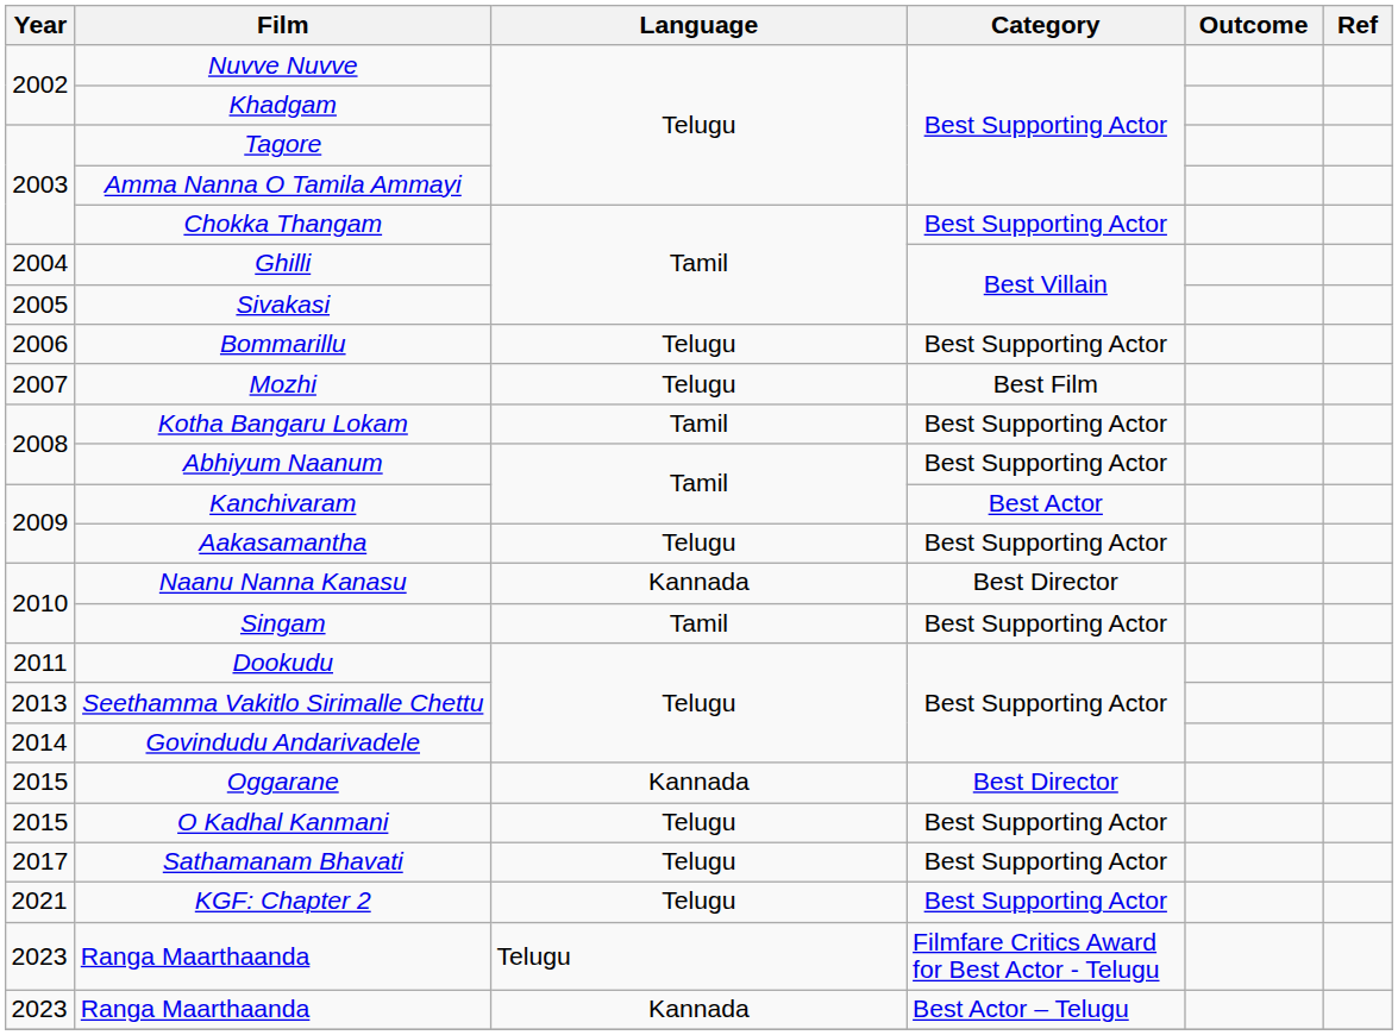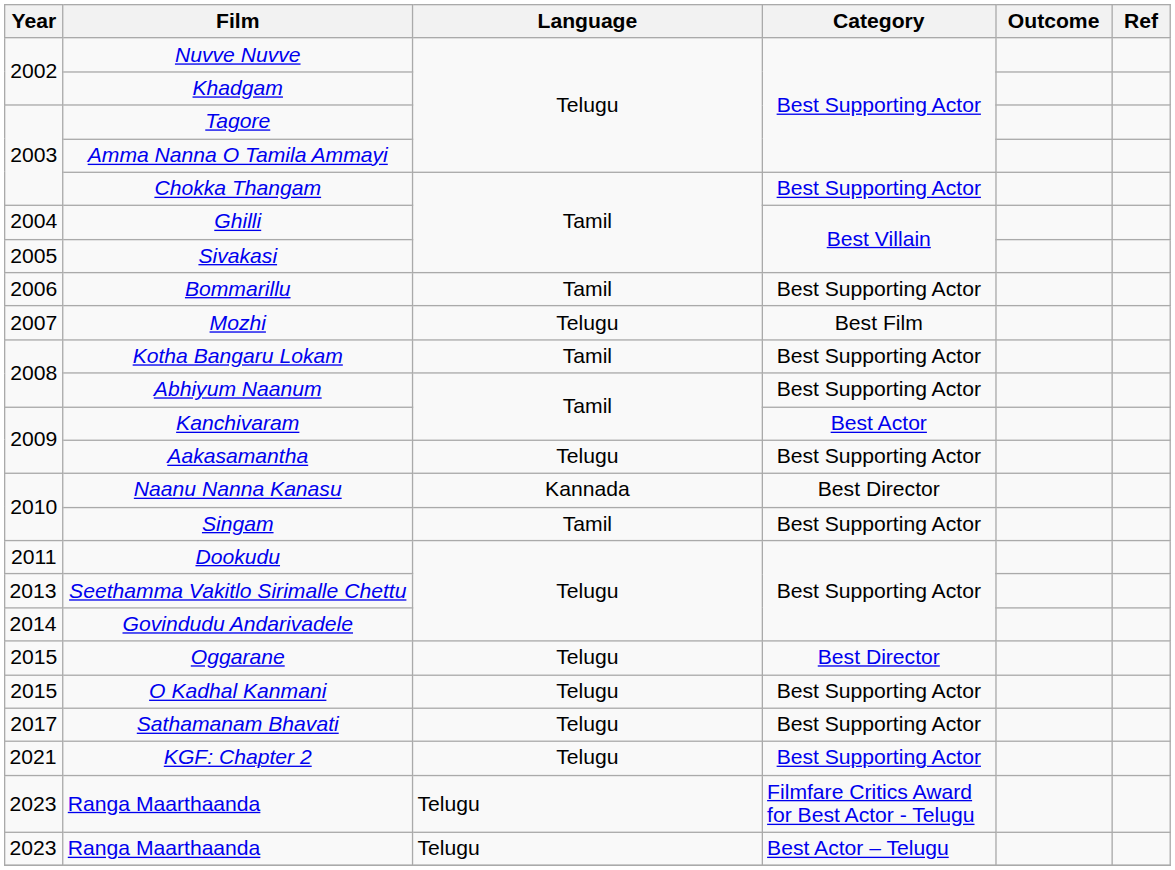 <table class="wikitable" style="width:100%;">
 <tr>
 <th width=5%>Year</th>
 <th style="width:30%;">Film</th>
 <th style="width:30%;">Language</th>
 <th style="width:20%;">Category</th>
 <th style="width:10%;">Outcome</th>
 <th style="width:5%;">Ref</th>
 </tr>
 <tr>
 <td rowspan="2" style="text-align:center;">2002</td>
 <td style="text-align:center;"><em><a href='#'>Nuvve Nuvve</a></em></td>
 <td rowspan="4" style="text-align:center;">Telugu</td>
 <td rowspan="4" style="text-align:center;"><a href='#'>Best Supporting Actor</a></td>
 <td></td>
 <td></td>
 </tr>
 <tr>
 <td style="text-align:center;"><em><a href='#'>Khadgam</a></em></td>
 <td></td>
 <td></td>
 </tr>
 <tr>
 <td rowspan="3" style="text-align:center;">2003</td>
 <td style="text-align:center;"><em><a href='#'>Tagore</a></em></td>
 <td></td>
 <td></td>
 </tr>
 <tr>
 <td style="text-align:center;"><em><a href='#'>Amma Nanna O Tamila Ammayi</a></em></td>
 <td></td>
 <td></td>
 </tr>
 <tr>
 <td style="text-align:center;"><em><a href='#'>Chokka Thangam</a></em></td>
 <td rowspan="3" style="text-align:center;">Tamil</td>
 <td style="text-align:center;"><a href='#'>Best Supporting Actor</a></td>
 <td></td>
 <td></td>
 </tr>
 <tr>
 <td style="text-align:center;">2004</td>
 <td style="text-align:center;"><em><a href='#'>Ghilli</a></em></td>
 <td rowspan="2" style="text-align:center;"><a href='#'>Best Villain</a></td>
 <td></td>
 <td></td>
 </tr>
 <tr>
 <td style="text-align:center;">2005</td>
 <td style="text-align:center;"><em><a href='#'>Sivakasi</a></em></td>
 <td></td>
 <td></td>
 </tr>
 <tr>
 <td style="text-align:center;">2006</td>
 <td style="text-align:center;"><em><a href='#'>Bommarillu</a></em></td>
-<td style="text-align:center;">Telugu</td>
+<td style="text-align:center;">Tamil</td>
 <td style="text-align:center;">Best Supporting Actor</td>
 <td></td>
 <td></td>
 </tr>
 <tr>
 <td style="text-align:center;">2007</td>
 <td style="text-align:center;"><em><a href='#'>Mozhi</a></em></td>
 <td style="text-align:center;">Telugu</td>
 <td style="text-align:center;">Best Film</td>
 <td></td>
 <td></td>
 </tr>
 <tr>
 <td rowspan="2" style="text-align:center;">2008</td>
 <td style="text-align:center;"><em><a href='#'>Kotha Bangaru Lokam</a></em></td>
 <td style="text-align:center;">Tamil</td>
 <td style="text-align:center;">Best Supporting Actor</td>
 <td></td>
 <td></td>
 </tr>
 <tr>
 <td style="text-align:center;"><em><a href='#'>Abhiyum Naanum</a></em></td>
 <td rowspan="2" style="text-align:center;">Tamil</td>
 <td style="text-align:center;">Best Supporting Actor</td>
 <td></td>
 <td></td>
 </tr>
 <tr>
 <td rowspan="2" style="text-align:center;">2009</td>
 <td style="text-align:center;"><em><a href='#'>Kanchivaram</a></em></td>
 <td style="text-align:center;"><a href='#'>Best Actor</a></td>
 <td></td>
 <td></td>
 </tr>
 <tr>
 <td style="text-align:center;"><em><a href='#'>Aakasamantha</a></em></td>
 <td style="text-align:center;">Telugu</td>
 <td style="text-align:center;">Best Supporting Actor</td>
 <td></td>
 <td></td>
 </tr>
 <tr>
 <td rowspan="2" style="text-align:center;">2010</td>
 <td style="text-align:center;"><em><a href='#'>Naanu Nanna Kanasu</a></em></td>
 <td style="text-align:center;">Kannada</td>
 <td style="text-align:center;">Best Director</td>
 <td></td>
 <td></td>
 </tr>
 <tr>
 <td style="text-align:center;"><em><a href='#'>Singam</a></em></td>
 <td style="text-align:center;">Tamil</td>
 <td style="text-align:center;">Best Supporting Actor</td>
 <td></td>
 <td></td>
 </tr>
 <tr>
 <td style="text-align:center;">2011</td>
 <td style="text-align:center;"><em><a href='#'>Dookudu</a></em></td>
 <td rowspan="3" style="text-align:center;">Telugu</td>
 <td rowspan="3" style="text-align:center;">Best Supporting Actor</td>
 <td></td>
 <td></td>
 </tr>
 <tr>
 <td>2013</td>
 <td style="text-align:center;"><em><a href='#'>Seethamma Vakitlo Sirimalle Chettu</a></em></td>
 <td></td>
 <td></td>
 </tr>
 <tr>
 <td>2014</td>
 <td style="text-align:center;"><em><a href='#'>Govindudu Andarivadele</a></em></td>
 <td></td>
 <td></td>
 </tr>
 <tr>
 <td style="text-align:center;">2015</td>
 <td style="text-align:center;"><em><a href='#'>Oggarane</a></em></td>
-<td style="text-align:center;">Kannada</td>
+<td style="text-align:center;">Telugu</td>
 <td style="text-align:center;"><a href='#'>Best Director</a></td>
 <td></td>
 <td></td>
 </tr>
 <tr>
 <td style="text-align:center;">2015</td>
 <td style="text-align:center;"><em><a href='#'>O Kadhal Kanmani</a></em></td>
 <td style="text-align:center;">Telugu</td>
 <td style="text-align:center;">Best Supporting Actor</td>
 <td></td>
 <td></td>
 </tr>
 <tr>
 <td style="text-align:center;">2017</td>
 <td style="text-align:center;"><em><a href='#'>Sathamanam Bhavati</a></em></td>
 <td style="text-align:center;">Telugu</td>
 <td style="text-align:center;">Best Supporting Actor</td>
 <td></td>
 <td></td>
 </tr>
 <tr>
 <td>2021</td>
 <td style="text-align:center;"><em><a href='#'>KGF: Chapter 2</a></em></td>
 <td style="text-align:center;">Telugu</td>
 <td style="text-align:center;"><a href='#'>Best Supporting Actor</a></td>
 <td></td>
 <td></td>
 </tr>
 <tr>
 <td>2023</td>
 <td><a href='#'>Ranga Maarthaanda</a></td>
 <td>Telugu</td>
 <td><a href='#'>Filmfare Critics Award for Best Actor - Telugu</a></td>
 <td></td>
 <td></td>
 </tr>
 <tr>
 <td>2023</td>
 <td><a href='#'>Ranga Maarthaanda</a></td>
-<td style="text-align:center;">Kannada</td>
+<td>Telugu</td>
 <td><a href='#'>Best Actor – Telugu</a></td>
 <td></td>
 <td></td>
 </tr>
 <tr>
 </tr>
 </table>
